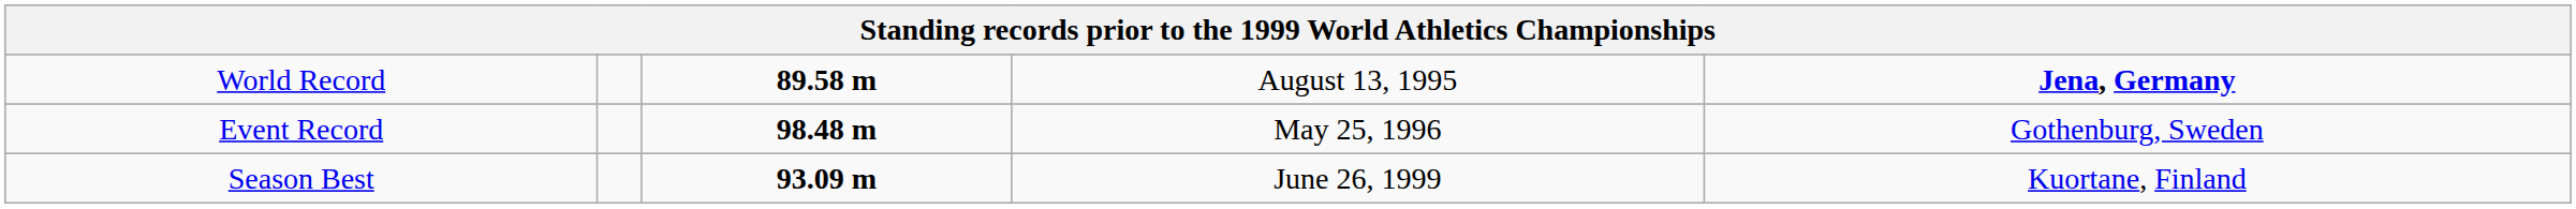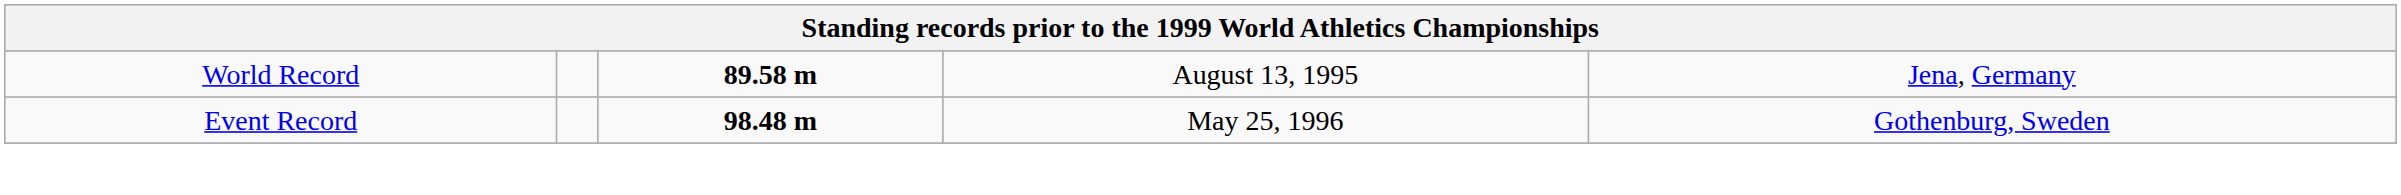 <table class="wikitable" style=" text-align:center; font-size:110%;" width="95%">
 <tr>
 <th colspan="5">Standing records prior to the 1999 World Athletics Championships</th>
 </tr>
 <tr>
 <td><a href='#'>World Record</a></td>
 <td></td>
 <td><strong>89.58 m </strong></td>
 <td>August 13, 1995</td>
-<td><strong> <a href='#'>Jena</a>, <a href='#'>Germany</a></strong></td>
+<td> <a href='#'>Jena</a>, <a href='#'>Germany</a></td>
 </tr>
 <tr>
 <td><a href='#'>Event Record</a></td>
 <td></td>
 <td><strong>98.48 m </strong></td>
 <td>May 25, 1996</td>
 <td> <a href='#'>Gothenburg, Sweden</a></td>
 </tr>
-<tr>
-<td><a href='#'>Season Best</a></td>
-<td></td>
-<td><strong>93.09 m </strong></td>
-<td>June 26, 1999</td>
-<td> <a href='#'>Kuortane</a>, <a href='#'>Finland</a></td>
-</tr>
 </table>
